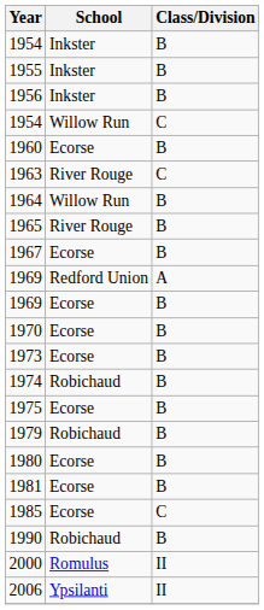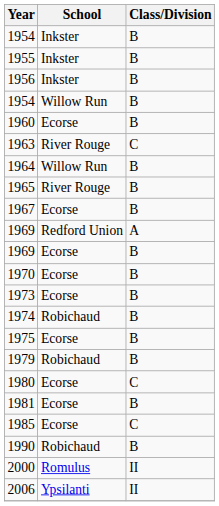 <table class="wikitable">
 <tr>
 <th>Year</th>
 <th>School</th>
 <th>Class/Division</th>
 </tr>
 <tr>
 <td>1954</td>
 <td>Inkster</td>
 <td>B</td>
 </tr>
 <tr>
 <td>1955</td>
 <td>Inkster</td>
 <td>B</td>
 </tr>
 <tr>
 <td>1956</td>
 <td>Inkster</td>
 <td>B</td>
 </tr>
 <tr>
 <td>1954</td>
 <td>Willow Run</td>
-<td>C</td>
+<td>B</td>
 </tr>
 <tr>
 <td>1960</td>
 <td>Ecorse</td>
 <td>B</td>
 </tr>
 <tr>
 <td>1963</td>
 <td>River Rouge</td>
 <td>C</td>
 </tr>
 <tr>
 <td>1964</td>
 <td>Willow Run</td>
 <td>B</td>
 </tr>
 <tr>
 <td>1965</td>
 <td>River Rouge</td>
 <td>B</td>
 </tr>
 <tr>
 <td>1967</td>
 <td>Ecorse</td>
 <td>B</td>
 </tr>
 <tr>
 <td>1969</td>
 <td>Redford Union</td>
 <td>A</td>
 </tr>
 <tr>
 <td>1969</td>
 <td>Ecorse</td>
 <td>B</td>
 </tr>
 <tr>
 <td>1970</td>
 <td>Ecorse</td>
 <td>B</td>
 </tr>
 <tr>
 <td>1973</td>
 <td>Ecorse</td>
 <td>B</td>
 </tr>
 <tr>
 <td>1974</td>
 <td>Robichaud</td>
 <td>B</td>
 </tr>
 <tr>
 <td>1975</td>
 <td>Ecorse</td>
 <td>B</td>
 </tr>
 <tr>
 <td>1979</td>
 <td>Robichaud</td>
 <td>B</td>
 </tr>
 <tr>
 <td>1980</td>
 <td>Ecorse</td>
-<td>B</td>
+<td>C</td>
 </tr>
 <tr>
 <td>1981</td>
 <td>Ecorse</td>
 <td>B</td>
 </tr>
 <tr>
 <td>1985</td>
 <td>Ecorse</td>
 <td>C</td>
 </tr>
 <tr>
 <td>1990</td>
 <td>Robichaud</td>
 <td>B</td>
 </tr>
 <tr>
 <td>2000</td>
 <td><a href='#'>Romulus</a></td>
 <td>II</td>
 </tr>
 <tr>
 <td>2006</td>
 <td><a href='#'>Ypsilanti</a></td>
 <td>II</td>
 </tr>
 <tr>
 </tr>
 </table>
